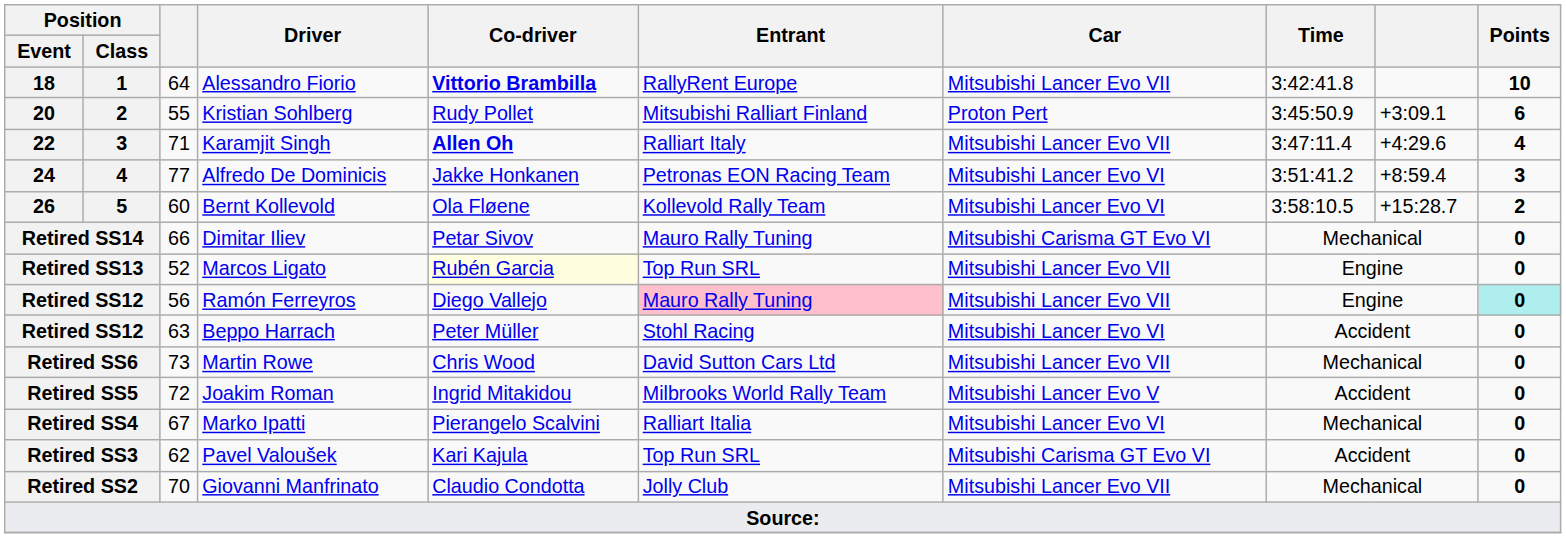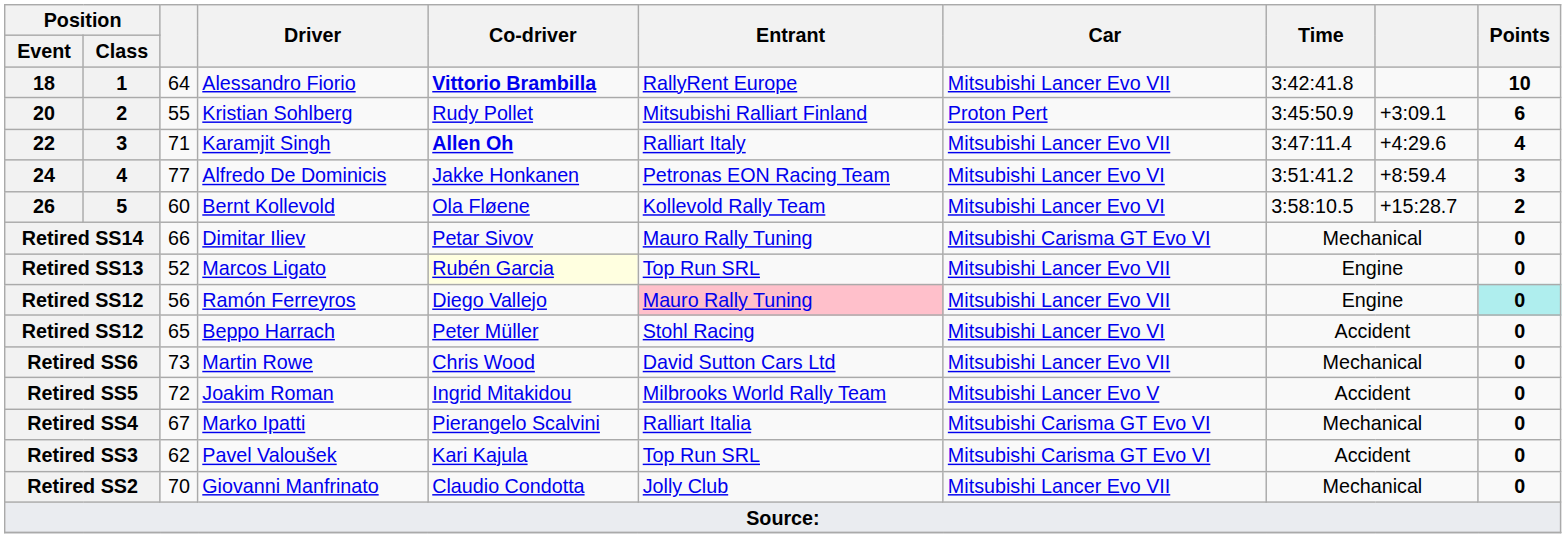 <table class="wikitable" width=85% style="font-size: 85%;">
 <tr>
 <th colspan="2">Position</th>
 <th rowspan="2"></th>
 <th rowspan="2">Driver</th>
 <th rowspan="2">Co-driver</th>
 <th rowspan="2">Entrant</th>
 <th rowspan="2">Car</th>
 <th rowspan="2">Time</th>
 <th rowspan="2"></th>
 <th rowspan="2">Points</th>
 </tr>
 <tr>
 <th>Event</th>
 <th>Class</th>
 </tr>
 <tr>
 <th>18</th>
 <th>1</th>
 <td align="center">64</td>
 <td> <a href='#'>Alessandro Fiorio</a></td>
 <td><strong> <a href='#'>Vittorio Brambilla</a></strong></td>
 <td> <a href='#'>RallyRent Europe</a></td>
 <td><a href='#'>Mitsubishi Lancer Evo VII</a></td>
 <td>3:42:41.8</td>
 <td></td>
 <td align="center"><strong>10</strong></td>
 </tr>
 <tr>
 <th>20</th>
 <th>2</th>
 <td align="center">55</td>
 <td> <a href='#'>Kristian Sohlberg</a></td>
 <td> <a href='#'>Rudy Pollet</a></td>
 <td> <a href='#'>Mitsubishi Ralliart Finland</a></td>
 <td><a href='#'>Proton Pert</a></td>
 <td>3:45:50.9</td>
 <td>+3:09.1</td>
 <td align="center"><strong>6</strong></td>
 </tr>
 <tr>
 <th>22</th>
 <th>3</th>
 <td align="center">71</td>
 <td> <a href='#'>Karamjit Singh</a></td>
 <td><strong> <a href='#'>Allen Oh</a></strong></td>
 <td> <a href='#'>Ralliart Italy</a></td>
 <td><a href='#'>Mitsubishi Lancer Evo VII</a></td>
 <td>3:47:11.4</td>
 <td>+4:29.6</td>
 <td align="center"><strong>4</strong></td>
 </tr>
 <tr>
 <th>24</th>
 <th>4</th>
 <td align="center">77</td>
 <td> <a href='#'>Alfredo De Dominicis</a></td>
 <td> <a href='#'>Jakke Honkanen</a></td>
 <td> <a href='#'>Petronas EON Racing Team</a></td>
 <td><a href='#'>Mitsubishi Lancer Evo VI</a></td>
 <td>3:51:41.2</td>
 <td>+8:59.4</td>
 <td align="center"><strong>3</strong></td>
 </tr>
 <tr>
 <th>26</th>
 <th>5</th>
 <td align="center">60</td>
 <td> <a href='#'>Bernt Kollevold</a></td>
 <td> <a href='#'>Ola Fløene</a></td>
 <td> <a href='#'>Kollevold Rally Team</a></td>
 <td><a href='#'>Mitsubishi Lancer Evo VI</a></td>
 <td>3:58:10.5</td>
 <td>+15:28.7</td>
 <td align="center"><strong>2</strong></td>
 </tr>
 <tr>
 <th colspan="2">Retired SS14</th>
 <td align="center">66</td>
 <td> <a href='#'>Dimitar Iliev</a></td>
 <td> <a href='#'>Petar Sivov</a></td>
 <td> <a href='#'>Mauro Rally Tuning</a></td>
 <td><a href='#'>Mitsubishi Carisma GT Evo VI</a></td>
 <td align="center" colspan="2">Mechanical</td>
 <td align="center"><strong>0</strong></td>
 </tr>
 <tr>
 <th colspan="2">Retired SS13</th>
 <td align="center">52</td>
 <td> <a href='#'>Marcos Ligato</a></td>
 <td style="background: lightyellow;"> <a href='#'>Rubén Garcia</a></td>
 <td> <a href='#'>Top Run SRL</a></td>
 <td><a href='#'>Mitsubishi Lancer Evo VII</a></td>
 <td align="center" colspan="2">Engine</td>
 <td align="center"><strong>0</strong></td>
 </tr>
 <tr>
 <th colspan="2">Retired SS12</th>
 <td align="center">56</td>
 <td> <a href='#'>Ramón Ferreyros</a></td>
 <td> <a href='#'>Diego Vallejo</a></td>
 <td style="background: pink;"> <a href='#'>Mauro Rally Tuning</a></td>
 <td><a href='#'>Mitsubishi Lancer Evo VII</a></td>
 <td align="center" colspan="2">Engine</td>
 <td align="center" style="background: paleturquoise;"><strong>0</strong></td>
 </tr>
 <tr>
 <th colspan="2">Retired SS12</th>
-<td align="center">63</td>
+<td align="center">65</td>
 <td> <a href='#'>Beppo Harrach</a></td>
 <td> <a href='#'>Peter Müller</a></td>
 <td> <a href='#'>Stohl Racing</a></td>
 <td><a href='#'>Mitsubishi Lancer Evo VI</a></td>
 <td align="center" colspan="2">Accident</td>
 <td align="center"><strong>0</strong></td>
 </tr>
 <tr>
 <th colspan="2">Retired SS6</th>
 <td align="center">73</td>
 <td> <a href='#'>Martin Rowe</a></td>
 <td> <a href='#'>Chris Wood</a></td>
 <td> <a href='#'>David Sutton Cars Ltd</a></td>
 <td><a href='#'>Mitsubishi Lancer Evo VII</a></td>
 <td align="center" colspan="2">Mechanical</td>
 <td align="center"><strong>0</strong></td>
 </tr>
 <tr>
 <th colspan="2">Retired SS5</th>
 <td align="center">72</td>
 <td> <a href='#'>Joakim Roman</a></td>
 <td> <a href='#'>Ingrid Mitakidou</a></td>
 <td> <a href='#'>Milbrooks World Rally Team</a></td>
 <td><a href='#'>Mitsubishi Lancer Evo V</a></td>
 <td align="center" colspan="2">Accident</td>
 <td align="center"><strong>0</strong></td>
 </tr>
 <tr>
 <th colspan="2">Retired SS4</th>
 <td align="center">67</td>
 <td> <a href='#'>Marko Ipatti</a></td>
 <td> <a href='#'>Pierangelo Scalvini</a></td>
 <td> <a href='#'>Ralliart Italia</a></td>
-<td><a href='#'>Mitsubishi Lancer Evo VI</a></td>
+<td><a href='#'>Mitsubishi Carisma GT Evo VI</a></td>
 <td align="center" colspan="2">Mechanical</td>
 <td align="center"><strong>0</strong></td>
 </tr>
 <tr>
 <th colspan="2">Retired SS3</th>
 <td align="center">62</td>
 <td> <a href='#'>Pavel Valoušek</a></td>
 <td> <a href='#'>Kari Kajula</a></td>
 <td> <a href='#'>Top Run SRL</a></td>
 <td><a href='#'>Mitsubishi Carisma GT Evo VI</a></td>
 <td align="center" colspan="2">Accident</td>
 <td align="center"><strong>0</strong></td>
 </tr>
 <tr>
 <th colspan="2">Retired SS2</th>
 <td align="center">70</td>
 <td> <a href='#'>Giovanni Manfrinato</a></td>
 <td> <a href='#'>Claudio Condotta</a></td>
 <td> <a href='#'>Jolly Club</a></td>
 <td><a href='#'>Mitsubishi Lancer Evo VII</a></td>
 <td align="center" colspan="2">Mechanical</td>
 <td align="center"><strong>0</strong></td>
 </tr>
 <tr>
 <td style="background-color:#EAECF0; text-align:center" colspan="10"><strong>Source:</strong></td>
 </tr>
 <tr>
 </tr>
 </table>
